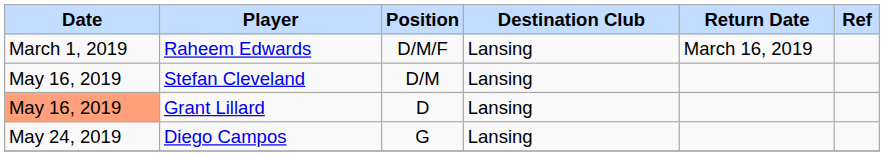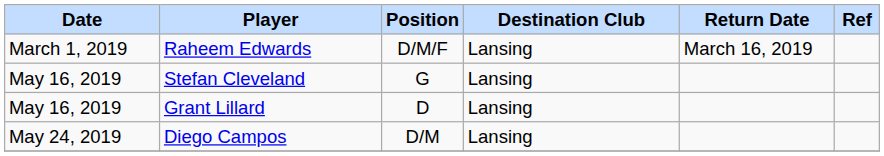 <table class="wikitable" style="text-align:left; font-size:95%;">
 <tr>
 <th style="background:#c2ddff; width:120px;">Date</th>
 <th style="background:#c2ddff; width:175px;">Player</th>
 <th style="background:#c2ddff; width:50px;">Position</th>
 <th style="background:#c2ddff; width:170px;">Destination Club</th>
 <th style="background:#c2ddff; width:120px;">Return Date</th>
 <th style="background:#c2ddff; width:30px;">Ref</th>
 </tr>
 <tr>
 <td>March 1, 2019</td>
 <td> <a href='#'>Raheem Edwards</a></td>
 <td align=center>D/M/F</td>
 <td>Lansing</td>
 <td>March 16, 2019</td>
 <td></td>
 </tr>
 <tr>
 <td>May 16, 2019</td>
 <td> <a href='#'>Stefan Cleveland</a></td>
-<td align=center>D/M</td>
+<td align=center>G</td>
 <td>Lansing</td>
 <td></td>
 <td></td>
 </tr>
 <tr>
-<td style="background: lightsalmon;">May 16, 2019</td>
+<td>May 16, 2019</td>
 <td> <a href='#'>Grant Lillard</a></td>
 <td align=center>D</td>
 <td>Lansing</td>
 <td></td>
 <td></td>
 </tr>
 <tr>
 <td>May 24, 2019</td>
 <td> <a href='#'>Diego Campos</a></td>
-<td align=center>G</td>
+<td align=center>D/M</td>
 <td>Lansing</td>
 <td></td>
 <td></td>
 </tr>
 <tr>
 </tr>
 </table>
